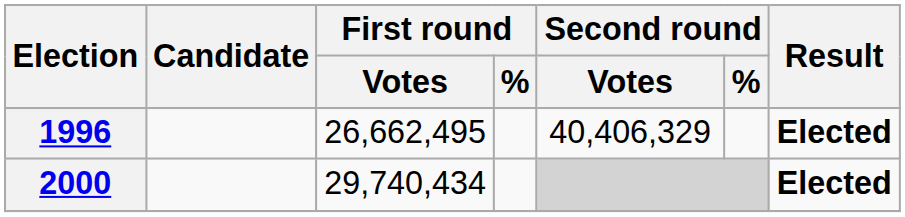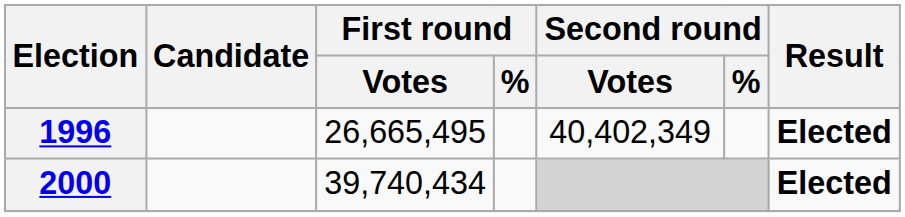 <table class=wikitable style=text-align:center>
 <tr>
 <th rowspan="2"><strong>Election</strong></th>
 <th rowspan="2">Candidate</th>
 <th colspan="2" scope="col">First round</th>
 <th colspan="2">Second round</th>
 <th rowspan="2">Result</th>
 </tr>
 <tr>
 <th><strong>Votes</strong></th>
 <th><strong>%</strong></th>
 <th><strong>Votes</strong></th>
 <th><strong>%</strong></th>
 </tr>
 <tr>
 <th><a href='#'>1996</a></th>
 <td></td>
-<td>26,662,495</td>
+<td>26,665,495</td>
 <td></td>
-<td>40,406,329</td>
+<td>40,402,349</td>
 <td></td>
 <td><strong>Elected</strong> </td>
 </tr>
 <tr>
 <th><a href='#'>2000</a></th>
 <td></td>
-<td>29,740,434</td>
+<td>39,740,434</td>
 <td></td>
 <td bgcolor=lightgrey colspan=2></td>
 <td><strong>Elected</strong> </td>
 </tr>
 <tr>
 </tr>
 </table>
